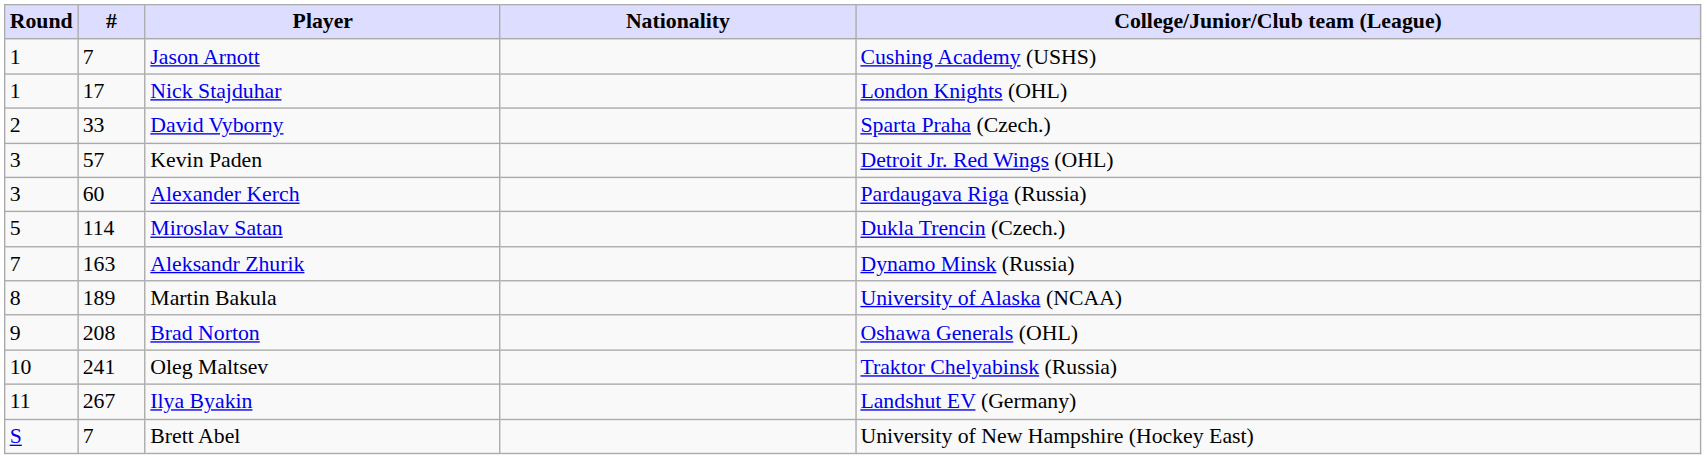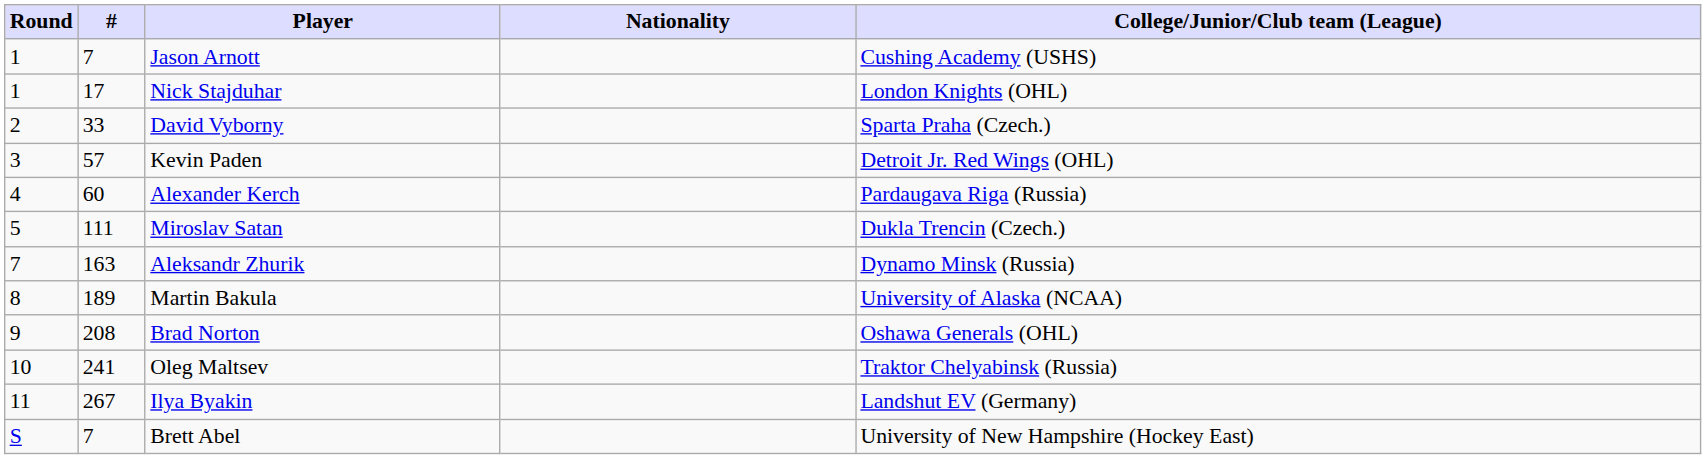 <table class="wikitable">
 <tr style="text-align:center;">
 <th style="background:#ddf; width:4.0%;">Round</th>
 <th style="background:#ddf; width:4.0%;">#</th>
 <th style="background:#ddf; width:21.0%;">Player</th>
 <th style="background:#ddf; width:21.0%;">Nationality</th>
 <th style="background:#ddf; width:100.0%;">College/Junior/Club team (League)</th>
 </tr>
 <tr>
 <td>1</td>
 <td>7</td>
 <td><a href='#'>Jason Arnott</a></td>
 <td></td>
 <td><a href='#'>Cushing Academy</a> (USHS)</td>
 </tr>
 <tr>
 <td>1</td>
 <td>17</td>
 <td><a href='#'>Nick Stajduhar</a></td>
 <td></td>
 <td><a href='#'>London Knights</a> (OHL)</td>
 </tr>
 <tr>
 <td>2</td>
 <td>33</td>
 <td><a href='#'>David Vyborny</a></td>
 <td></td>
 <td><a href='#'>Sparta Praha</a> (Czech.)</td>
 </tr>
 <tr>
 <td>3</td>
 <td>57</td>
 <td>Kevin Paden</td>
 <td></td>
 <td><a href='#'>Detroit Jr. Red Wings</a> (OHL)</td>
 </tr>
 <tr>
-<td>3</td>
+<td>4</td>
 <td>60</td>
 <td><a href='#'>Alexander Kerch</a></td>
 <td></td>
 <td><a href='#'>Pardaugava Riga</a> (Russia)</td>
 </tr>
 <tr>
 <td>5</td>
-<td>114</td>
+<td>111</td>
 <td><a href='#'>Miroslav Satan</a></td>
 <td></td>
 <td><a href='#'>Dukla Trencin</a> (Czech.)</td>
 </tr>
 <tr>
 <td>7</td>
 <td>163</td>
 <td><a href='#'>Aleksandr Zhurik</a></td>
 <td></td>
 <td><a href='#'>Dynamo Minsk</a> (Russia)</td>
 </tr>
 <tr>
 <td>8</td>
 <td>189</td>
 <td>Martin Bakula</td>
 <td></td>
 <td><a href='#'>University of Alaska</a> (NCAA)</td>
 </tr>
 <tr>
 <td>9</td>
 <td>208</td>
 <td><a href='#'>Brad Norton</a></td>
 <td></td>
 <td><a href='#'>Oshawa Generals</a> (OHL)</td>
 </tr>
 <tr>
 <td>10</td>
 <td>241</td>
 <td>Oleg Maltsev</td>
 <td></td>
 <td><a href='#'>Traktor Chelyabinsk</a> (Russia)</td>
 </tr>
 <tr>
 <td>11</td>
 <td>267</td>
 <td><a href='#'>Ilya Byakin</a></td>
 <td></td>
 <td><a href='#'>Landshut EV</a> (Germany)</td>
 </tr>
 <tr>
 <td><a href='#'>S</a></td>
 <td>7</td>
 <td>Brett Abel</td>
 <td></td>
 <td>University of New Hampshire (Hockey East)</td>
 </tr>
 </table>
